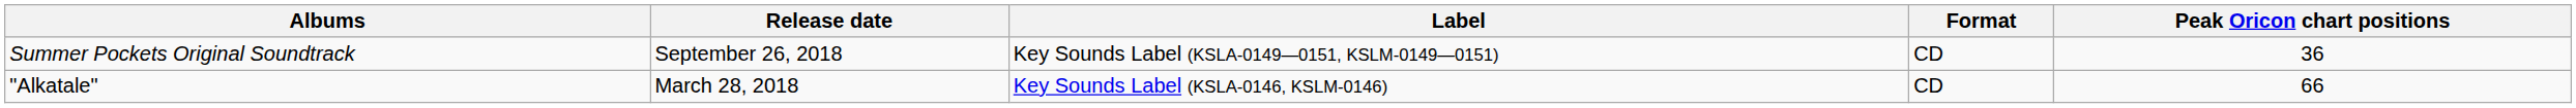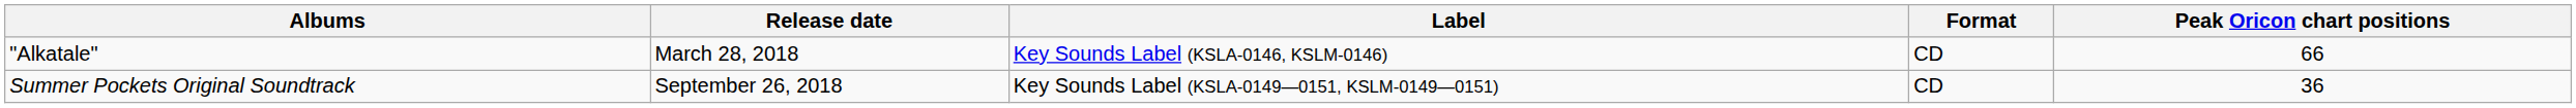 <table class="wikitable" width="100%">
 <tr>
 <th rowspan="1">Albums</th>
 <th rowspan="1">Release date</th>
 <th rowspan="1">Label</th>
 <th rowspan="1">Format</th>
 <th colspan="1">Peak <a href='#'>Oricon</a> chart positions</th>
 </tr>
 <tr>
+<td>"Alkatale"</td>
+<td>March 28, 2018</td>
+<td><a href='#'>Key Sounds Label</a> <small>(KSLA-0146, KSLM-0146)</small></td>
+<td>CD</td>
+<td align="center">66</td>
+</tr>
+<tr>
 <td><em>Summer Pockets Original Soundtrack</em></td>
 <td>September 26, 2018</td>
 <td>Key Sounds Label <small>(KSLA-0149—0151, KSLM-0149—0151)</small></td>
 <td>CD</td>
 <td align="center">36</td>
 </tr>
-<tr>
-<td>"Alkatale"</td>
-<td>March 28, 2018</td>
-<td><a href='#'>Key Sounds Label</a> <small>(KSLA-0146, KSLM-0146)</small></td>
-<td>CD</td>
-<td align="center">66</td>
-</tr>
 </table>
